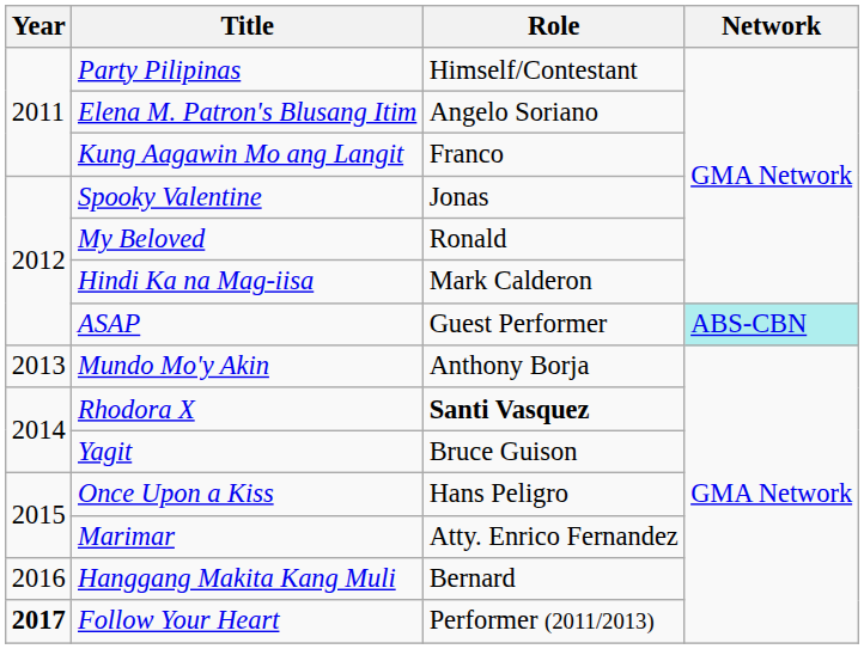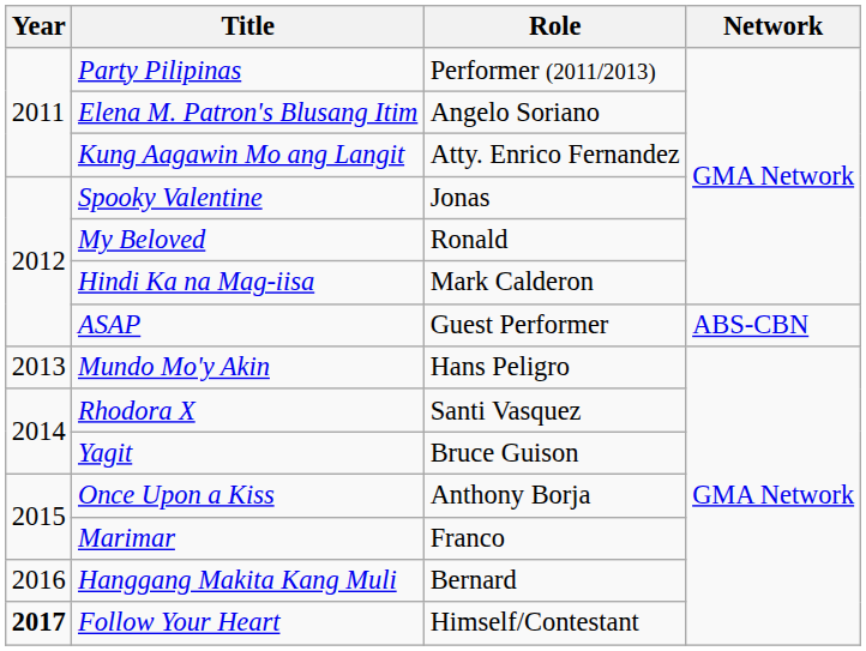 <table class="wikitable">
 <tr>
 <th>Year</th>
 <th>Title</th>
 <th>Role</th>
 <th>Network</th>
 </tr>
 <tr>
 <td rowspan="3">2011</td>
 <td><em><a href='#'>Party Pilipinas</a></em></td>
-<td>Himself/Contestant</td>
+<td>Performer <small> (2011/2013)</small></td>
 <td rowspan="6"><a href='#'>GMA Network</a></td>
 </tr>
 <tr>
 <td><em><a href='#'>Elena M. Patron's Blusang Itim</a></em></td>
 <td>Angelo Soriano</td>
 </tr>
 <tr>
 <td><em><a href='#'>Kung Aagawin Mo ang Langit</a></em></td>
-<td>Franco</td>
+<td>Atty. Enrico Fernandez</td>
 </tr>
 <tr>
 <td rowspan="4">2012</td>
 <td><em><a href='#'>Spooky Valentine</a></em></td>
 <td>Jonas</td>
 </tr>
 <tr>
 <td><em><a href='#'>My Beloved</a></em></td>
 <td>Ronald</td>
 </tr>
 <tr>
 <td><em><a href='#'>Hindi Ka na Mag-iisa</a></em></td>
 <td>Mark Calderon</td>
 </tr>
 <tr>
 <td><em><a href='#'>ASAP</a></em></td>
 <td>Guest Performer</td>
-<td style="background: paleturquoise;"><a href='#'>ABS-CBN</a></td>
+<td><a href='#'>ABS-CBN</a></td>
 </tr>
 <tr>
 <td>2013</td>
 <td><em><a href='#'>Mundo Mo'y Akin</a></em></td>
-<td>Anthony Borja</td>
+<td>Hans Peligro</td>
 <td rowspan="8"><a href='#'>GMA Network</a></td>
 </tr>
 <tr>
 <td rowspan="2">2014</td>
 <td><em><a href='#'>Rhodora X</a></em></td>
-<td><strong>Santi Vasquez</strong></td>
+<td>Santi Vasquez</td>
 </tr>
 <tr>
 <td><em><a href='#'>Yagit</a></em></td>
 <td>Bruce Guison</td>
 </tr>
 <tr>
 <td rowspan="2">2015</td>
 <td><em><a href='#'>Once Upon a Kiss</a></em></td>
-<td>Hans Peligro</td>
+<td>Anthony Borja</td>
 </tr>
 <tr>
 <td><em><a href='#'>Marimar</a></em></td>
-<td>Atty. Enrico Fernandez</td>
+<td>Franco</td>
 </tr>
 <tr>
 <td>2016</td>
 <td><em><a href='#'>Hanggang Makita Kang Muli</a></em></td>
 <td>Bernard</td>
 </tr>
 <tr>
 <td><strong>2017</strong></td>
 <td><em><a href='#'>Follow Your Heart</a></em></td>
-<td>Performer <small> (2011/2013)</small></td>
+<td>Himself/Contestant</td>
 </tr>
 </table>
